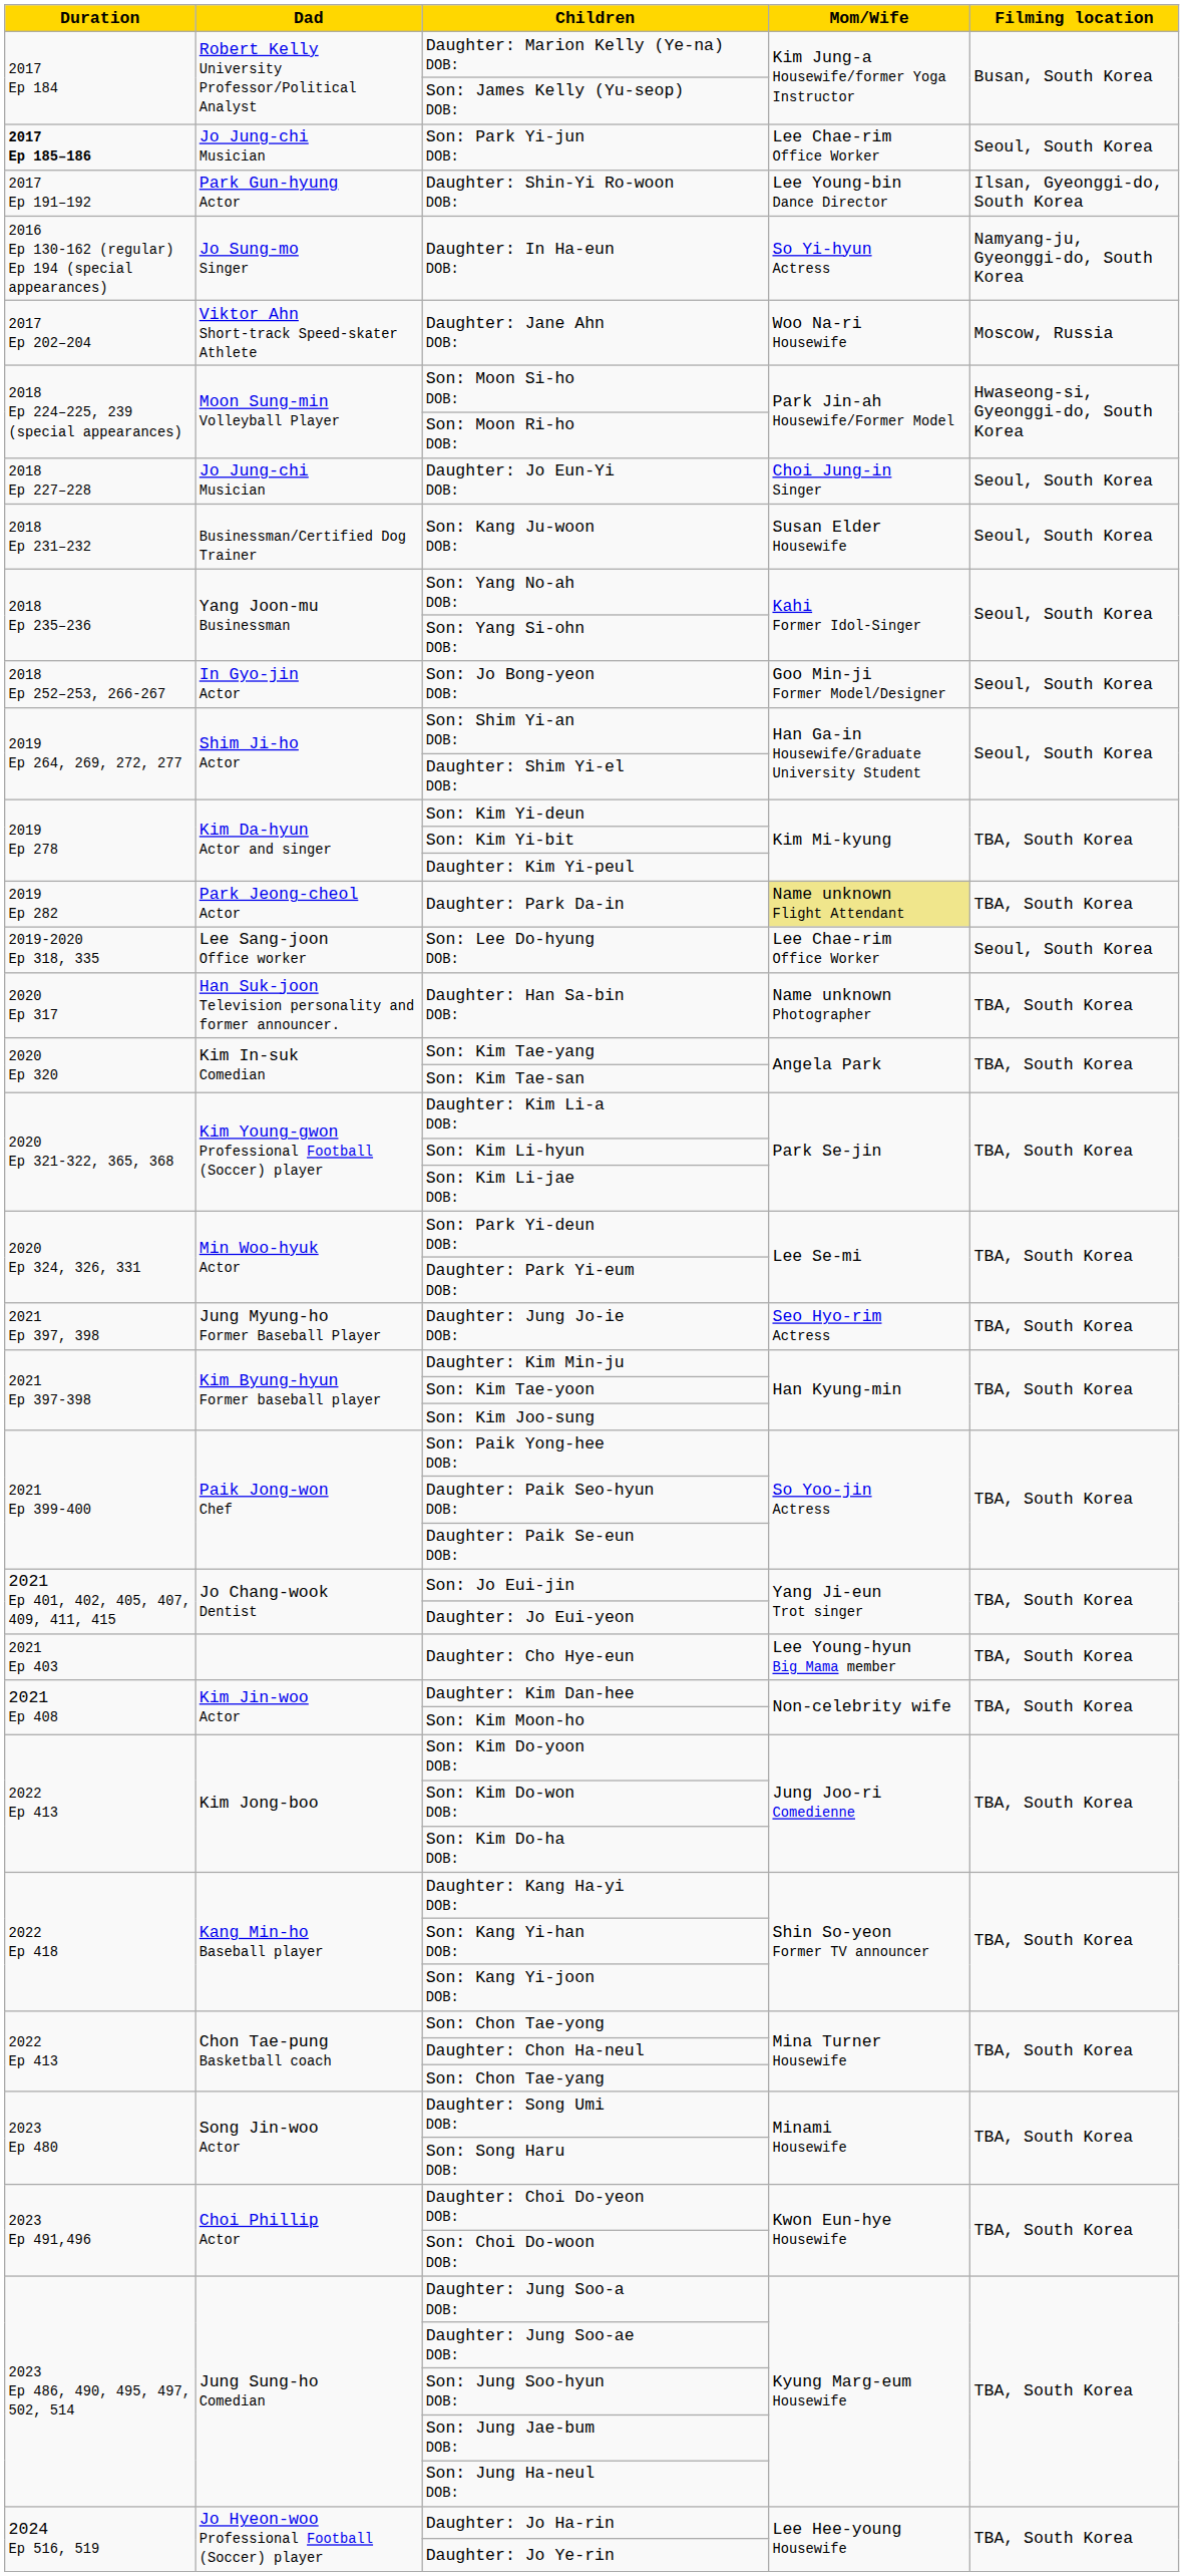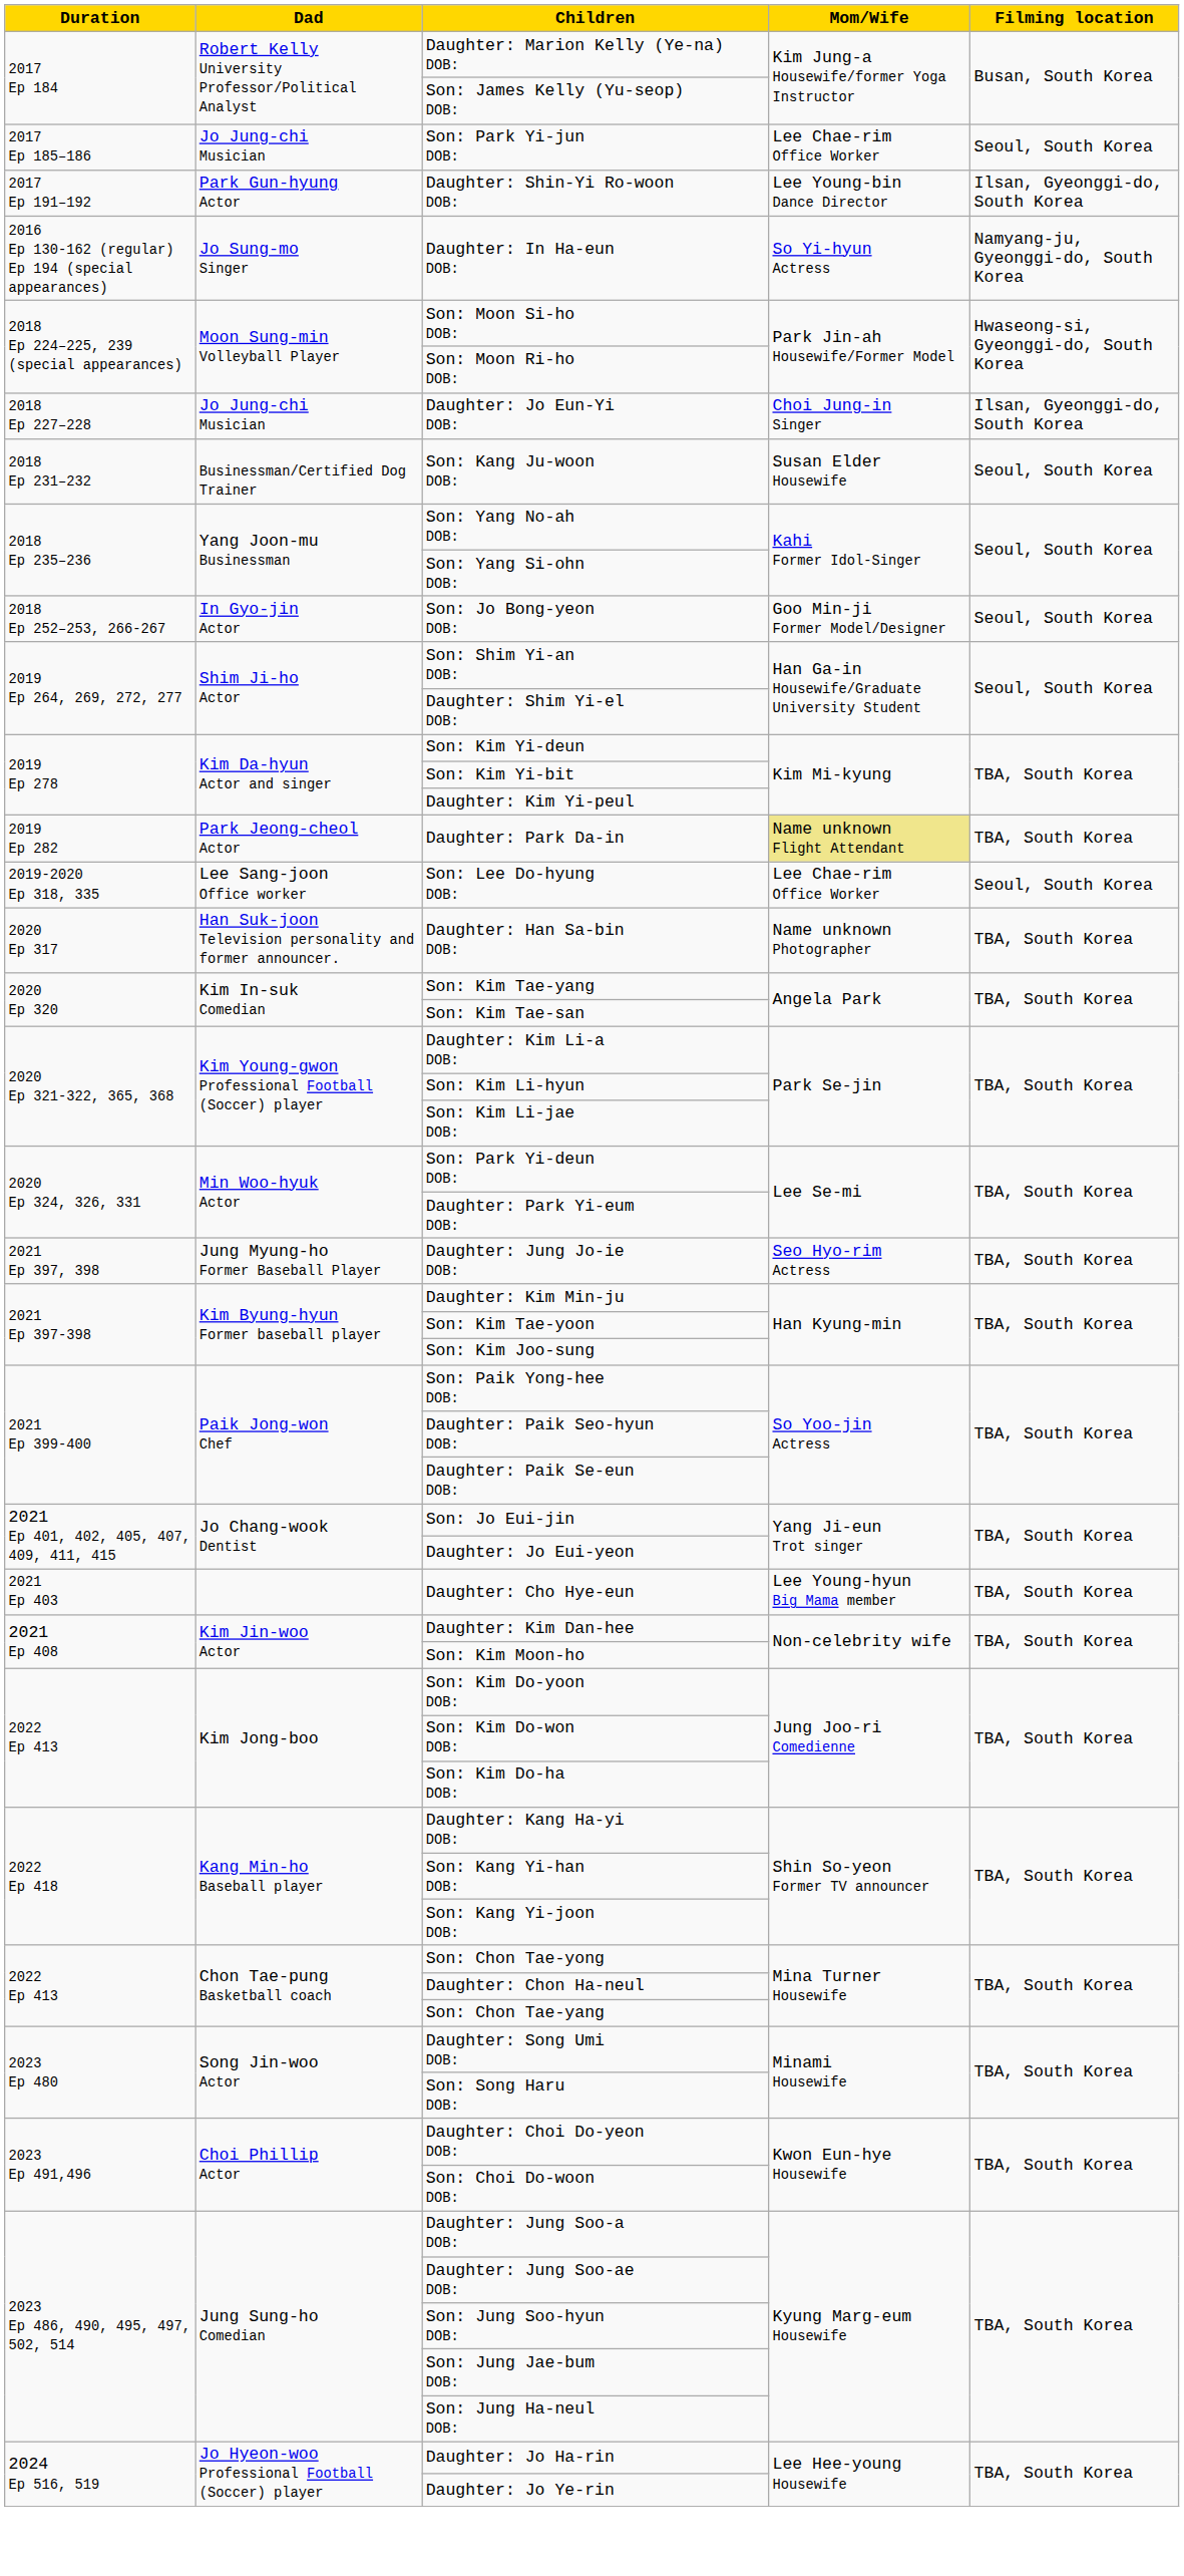 <table class="wikitable plainrowheaders" style="width:73%;">
 <tr>
 <th scope="col"  style="background:gold; color:#000; width:11%;">Duration</th>
 <th scope="col"  style="background:gold; color:#000; width:8%;">Dad</th>
 <th scope="col"  style="background:gold; color:#000; width:20%;">Children</th>
 <th scope="col"  style="background:gold; color:#000; width:8%;">Mom/Wife</th>
 <th scope="col"  style="background:gold; color:#000; width:12%;">Filming location</th>
 </tr>
 <tr>
 <td rowspan=2><small>2017<br>Ep 184</small></td>
 <td rowspan=2> <a href='#'>Robert Kelly</a><br><small>University Professor/Political Analyst</small></td>
 <td>Daughter: Marion Kelly (Ye-na)<br><small>DOB: </small></td>
 <td rowspan=2>Kim Jung-a <br><small>Housewife/former Yoga Instructor</small></td>
 <td rowspan=2>Busan, South Korea</td>
 </tr>
 <tr>
 <td>Son: James Kelly (Yu-seop)<br><small>DOB: </small></td>
 </tr>
 <tr>
-<td rowspan><strong><small>2017<br>Ep 185–186</small></strong></td>
+<td rowspan><small>2017<br>Ep 185–186</small></td>
 <td><a href='#'>Jo Jung-chi</a><br><small>Musician</small></td>
 <td>Son: Park Yi-jun<br><small>DOB: </small></td>
 <td rowspan>Lee Chae-rim <br><small>Office Worker</small></td>
 <td rowspan>Seoul, South Korea</td>
 </tr>
 <tr>
 <td><small>2017<br>Ep 191–192 </small></td>
 <td rowspan><a href='#'>Park Gun-hyung</a><br><small>Actor</small></td>
 <td>Daughter: Shin-Yi Ro-woon<br><small>DOB: </small></td>
 <td>Lee Young-bin<br><small>Dance Director</small></td>
 <td>Ilsan, Gyeonggi-do, South Korea</td>
 </tr>
 <tr>
 <td><small>2016<br>Ep 130-162 (regular)<br>Ep 194 (special appearances)</small></td>
 <td rowspan><a href='#'>Jo Sung-mo</a><br><small>Singer</small></td>
 <td>Daughter: In Ha-eun<br><small>DOB: </small></td>
 <td><a href='#'>So Yi-hyun</a><br><small>Actress</small></td>
 <td>Namyang-ju, Gyeonggi-do, South Korea</td>
 </tr>
 <tr>
-<td><small>2017<br>Ep 202–204 </small></td>
-<td><a href='#'>Viktor Ahn</a><br><small>Short-track Speed-skater Athlete</small></td>
-<td>Daughter: Jane Ahn<br><small>DOB: </small></td>
-<td>Woo Na-ri<br><small>Housewife</small></td>
-<td>Moscow, Russia</td>
-</tr>
-<tr>
 <td rowspan=2><small>2018<br>Ep 224–225, 239 (special appearances)</small></td>
 <td rowspan=2><a href='#'>Moon Sung-min</a><br><small>Volleyball Player</small></td>
 <td>Son: Moon Si-ho<br><small>DOB: </small></td>
 <td rowspan=2>Park Jin-ah <br><small>Housewife/Former Model</small></td>
 <td rowspan=2>Hwaseong-si, Gyeonggi-do, South Korea</td>
 </tr>
 <tr>
 <td>Son: Moon Ri-ho<br><small>DOB: </small></td>
 </tr>
 <tr>
 <td><small>2018<br>Ep 227–228 </small></td>
 <td><a href='#'>Jo Jung-chi</a><br><small>Musician</small></td>
 <td>Daughter: Jo Eun-Yi <br><small>DOB: </small></td>
 <td><a href='#'>Choi Jung-in</a><br><small>Singer</small></td>
-<td>Seoul, South Korea</td>
+<td>Ilsan, Gyeonggi-do, South Korea</td>
 </tr>
 <tr>
 <td><small>2018<br>Ep 231–232 </small></td>
 <td><br><small>Businessman/Certified Dog Trainer</small></td>
 <td>Son: Kang Ju-woon <br><small>DOB: </small></td>
 <td> Susan Elder <br><small>Housewife</small></td>
 <td>Seoul, South Korea</td>
 </tr>
 <tr>
 <td rowspan=2><small>2018<br>Ep 235–236 </small></td>
 <td rowspan=2>Yang Joon-mu<br><small>Businessman</small></td>
 <td>Son: Yang No-ah<br><small>DOB: </small></td>
 <td rowspan=2><a href='#'>Kahi</a> <br><small>Former Idol-Singer</small></td>
 <td rowspan=2>Seoul, South Korea</td>
 </tr>
 <tr>
 <td>Son: Yang Si-ohn<br><small>DOB:</small></td>
 </tr>
 <tr>
 <td rowspan><small>2018<br>Ep 252–253, 266-267</small></td>
 <td><a href='#'>In Gyo-jin</a><br><small>Actor</small></td>
 <td>Son: Jo Bong-yeon<br><small>DOB: </small></td>
 <td rowspan>Goo Min-ji <br><small>Former Model/Designer</small></td>
 <td rowspan>Seoul, South Korea</td>
 </tr>
 <tr>
 <td rowspan=2><small>2019<br>Ep 264, 269, 272, 277</small></td>
 <td rowspan=2><a href='#'>Shim Ji-ho</a><br><small>Actor</small></td>
 <td>Son: Shim Yi-an <br><small>DOB: </small></td>
 <td rowspan=2>Han Ga-in<br><small>Housewife/Graduate University Student</small></td>
 <td rowspan=2>Seoul, South Korea</td>
 </tr>
 <tr>
 <td>Daughter: Shim Yi-el<br><small>DOB: </small></td>
 </tr>
 <tr>
 <td rowspan=3><small>2019</small><br><small>Ep 278</small></td>
 <td rowspan=3><a href='#'>Kim Da-hyun</a><br><small>Actor and singer</small></td>
 <td>Son: Kim Yi-deun</td>
 <td rowspan=3>Kim Mi-kyung</td>
 <td rowspan=3>TBA, South Korea</td>
 </tr>
 <tr>
 <td>Son: Kim Yi-bit</td>
 </tr>
 <tr>
 <td>Daughter: Kim Yi-peul</td>
 </tr>
 <tr>
 <td><small>2019</small><br><small>Ep 282</small></td>
 <td><a href='#'>Park Jeong-cheol</a><br><small>Actor</small></td>
 <td>Daughter: Park Da-in</td>
 <td style="background: khaki;">Name unknown<br><small>Flight Attendant</small></td>
 <td>TBA, South Korea</td>
 </tr>
 <tr>
 <td><small>2019-2020</small><br><small>Ep 318, 335</small></td>
 <td>Lee Sang-joon<br><small>Office worker</small></td>
 <td>Son: Lee Do-hyung<br><small>DOB: </small></td>
 <td rowspan>Lee Chae-rim <br><small>Office Worker</small></td>
 <td>Seoul, South Korea</td>
 </tr>
 <tr>
 <td><small>2020</small><br><small>Ep 317</small></td>
 <td><a href='#'>Han Suk-joon</a><br><small>Television personality and former announcer.</small></td>
 <td>Daughter: Han Sa-bin<br><small>DOB: </small></td>
 <td>Name unknown<br><small>Photographer</small></td>
 <td>TBA, South Korea</td>
 </tr>
 <tr>
 <td rowspan=2><small>2020</small><br><small>Ep 320</small></td>
 <td rowspan=2>Kim In-suk<br><small>Comedian</small></td>
 <td>Son: Kim Tae-yang</td>
 <td rowspan=2>Angela Park</td>
 <td rowspan=2>TBA, South Korea</td>
 </tr>
 <tr>
 <td>Son: Kim Tae-san</td>
 </tr>
 <tr>
 <td rowspan=3><small>2020</small><br><small>Ep 321-322, 365, 368</small></td>
 <td rowspan=3><a href='#'>Kim Young-gwon</a><br><small>Professional <a href='#'>Football</a> (Soccer) player</small></td>
 <td>Daughter: Kim Li-a <br><small>DOB: </small></td>
 <td rowspan=3>Park Se-jin</td>
 <td rowspan=3>TBA, South Korea</td>
 </tr>
 <tr>
 <td>Son: Kim Li-hyun</td>
 </tr>
 <tr>
 <td>Son: Kim Li-jae <br><small>DOB: </small></td>
 </tr>
 <tr>
 <td rowspan=2><small>2020</small><br><small>Ep 324, 326, 331</small></td>
 <td rowspan=2><a href='#'>Min Woo-hyuk</a><br><small>Actor</small></td>
 <td>Son: Park Yi-deun <br><small>DOB: </small></td>
 <td rowspan=2>Lee Se-mi</td>
 <td rowspan=2>TBA, South Korea</td>
 </tr>
 <tr>
 <td>Daughter: Park Yi-eum <br><small>DOB: </small></td>
 </tr>
 <tr>
 <td><small>2021</small><br><small>Ep 397, 398</small></td>
 <td>Jung Myung-ho<br><small>Former Baseball Player</small></td>
 <td>Daughter: Jung Jo-ie<br><small>DOB: </small></td>
 <td><a href='#'>Seo Hyo-rim</a><br><small>Actress</small></td>
 <td>TBA, South Korea</td>
 </tr>
 <tr>
 <td rowspan=3><small>2021</small><br><small>Ep 397-398</small></td>
 <td rowspan=3><a href='#'>Kim Byung-hyun</a><br><small>Former baseball player</small></td>
 <td>Daughter: Kim Min-ju</td>
 <td rowspan=3>Han Kyung-min</td>
 <td rowspan=3>TBA, South Korea</td>
 </tr>
 <tr>
 <td>Son: Kim Tae-yoon</td>
 </tr>
 <tr>
 <td>Son: Kim Joo-sung</td>
 </tr>
 <tr>
 <td rowspan=3><small>2021</small><br><small>Ep 399-400</small></td>
 <td rowspan=3><a href='#'>Paik Jong-won</a><br><small>Chef</small></td>
 <td>Son: Paik Yong-hee<br><small>DOB:</small></td>
 <td rowspan=3><a href='#'>So Yoo-jin</a><br><small>Actress</small></td>
 <td rowspan=3>TBA, South Korea</td>
 </tr>
 <tr>
 <td>Daughter: Paik Seo-hyun <br><small>DOB: </small></td>
 </tr>
 <tr>
 <td>Daughter: Paik Se-eun <br><small>DOB: </small></td>
 </tr>
 <tr>
 <td rowspan=2>2021<br><small>Ep 401, 402, 405, 407, 409, 411, 415</small></td>
 <td rowspan=2>Jo Chang-wook<br><small>Dentist</small></td>
 <td>Son: Jo Eui-jin</td>
 <td rowspan=2>Yang Ji-eun<br><small>Trot singer</small></td>
 <td rowspan=2>TBA, South Korea</td>
 </tr>
 <tr>
 <td>Daughter: Jo Eui-yeon</td>
 </tr>
 <tr>
 <td><small>2021<br>Ep 403</small></td>
 <td></td>
 <td>Daughter: Cho Hye-eun</td>
 <td>Lee Young-hyun<br><small><a href='#'>Big Mama</a> member</small></td>
 <td>TBA, South Korea</td>
 </tr>
 <tr>
 <td rowspan=2>2021<br><small>Ep 408</small></td>
 <td rowspan=2><a href='#'>Kim Jin-woo</a><br><small>Actor</small></td>
 <td>Daughter: Kim Dan-hee</td>
 <td rowspan=2>Non-celebrity wife</td>
 <td rowspan=2>TBA, South Korea</td>
 </tr>
 <tr>
 <td>Son: Kim Moon-ho</td>
 </tr>
 <tr>
 <td rowspan=3><small>2022</small><br><small>Ep 413</small></td>
 <td rowspan=3>Kim Jong-boo</td>
 <td>Son: Kim Do-yoon <br><small>DOB: </small></td>
 <td rowspan=3>Jung Joo-ri<br><small><a href='#'>Comedienne</a></small></td>
 <td rowspan=3>TBA, South Korea</td>
 </tr>
 <tr>
 <td>Son: Kim Do-won <br><small>DOB: </small></td>
 </tr>
 <tr>
 <td>Son: Kim Do-ha <br><small>DOB: </small></td>
 </tr>
 <tr>
 <td rowspan=3><small>2022</small><br><small>Ep 418</small></td>
 <td rowspan=3><a href='#'>Kang Min-ho</a> <br><small>Baseball player</small></td>
 <td>Daughter: Kang Ha-yi <br><small>DOB: </small></td>
 <td rowspan=3>Shin So-yeon <br><small>Former TV announcer</small></td>
 <td rowspan=3>TBA, South Korea</td>
 </tr>
 <tr>
 <td>Son: Kang Yi-han <br><small>DOB: </small></td>
 </tr>
 <tr>
 <td>Son: Kang Yi-joon <br><small>DOB: </small></td>
 </tr>
 <tr>
 <td rowspan=3><small>2022</small><br><small>Ep 413</small></td>
 <td rowspan=3>Chon Tae-pung<br><small>Basketball coach</small></td>
 <td>Son: Chon Tae-yong <br></td>
 <td rowspan=3>Mina Turner<br><small>Housewife</small></td>
 <td rowspan=3>TBA, South Korea</td>
 </tr>
 <tr>
 <td>Daughter: Chon Ha-neul <br></td>
 </tr>
 <tr>
 <td>Son: Chon Tae-yang <br></td>
 </tr>
 <tr>
 <td rowspan=2><small>2023</small><br><small>Ep 480</small></td>
 <td rowspan=2>Song Jin-woo<br><small>Actor</small></td>
 <td>Daughter: Song Umi <br><small>DOB: </small></td>
 <td rowspan=2>Minami<br><small>Housewife</small></td>
 <td rowspan=2>TBA, South Korea</td>
 </tr>
 <tr>
 <td>Son: Song Haru <br><small>DOB: </small></td>
 </tr>
 <tr>
 <td rowspan=2><small>2023</small><br><small>Ep 491,496</small></td>
 <td rowspan=2><a href='#'>Choi Phillip</a><br><small>Actor</small></td>
 <td>Daughter: Choi Do-yeon <br><small>DOB: </small></td>
 <td rowspan=2>Kwon Eun-hye <br><small>Housewife</small></td>
 <td rowspan=2>TBA, South Korea</td>
 </tr>
 <tr>
 <td>Son: Choi Do-woon <br><small>DOB: </small></td>
 </tr>
 <tr>
 <td rowspan=5><small>2023</small><br><small>Ep 486, 490, 495, 497, 502, 514</small></td>
 <td rowspan=5>Jung Sung-ho<br><small>Comedian</small></td>
 <td>Daughter: Jung Soo-a <br><small>DOB: </small></td>
 <td rowspan=5>Kyung Marg-eum <br><small>Housewife</small></td>
 <td rowspan=5>TBA, South Korea</td>
 </tr>
 <tr>
 <td>Daughter: Jung Soo-ae <br><small>DOB: </small></td>
 </tr>
 <tr>
 <td>Son: Jung Soo-hyun <br><small>DOB: </small></td>
 </tr>
 <tr>
 <td>Son: Jung Jae-bum <br><small>DOB: </small></td>
 </tr>
 <tr>
 <td>Son: Jung Ha-neul <br><small>DOB: </small></td>
 </tr>
 <tr>
 <td rowspan=2>2024<br><small>Ep 516, 519</small></td>
 <td rowspan=2><a href='#'>Jo Hyeon-woo</a><br><small>Professional <a href='#'>Football</a> (Soccer) player</small></td>
 <td>Daughter: Jo Ha-rin</td>
 <td rowspan=2>Lee Hee-young<br><small>Housewife</small></td>
 <td rowspan=2>TBA, South Korea</td>
 </tr>
 <tr>
 <td>Daughter: Jo Ye-rin</td>
 </tr>
 <tr>
 </tr>
 </table>
